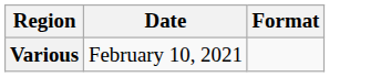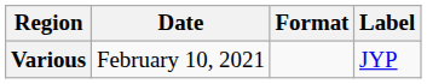 <table class="wikitable plainrowheaders">
 <tr>
 <th scope="col">Region</th>
 <th scope="col">Date</th>
 <th scope="col">Format</th>
+<th scope="col">Label</th>
 </tr>
 <tr>
 <th scope="row">Various</th>
 <td>February 10, 2021</td>
 <td></td>
+<td><a href='#'>JYP</a></td>
 </tr>
 </table>
